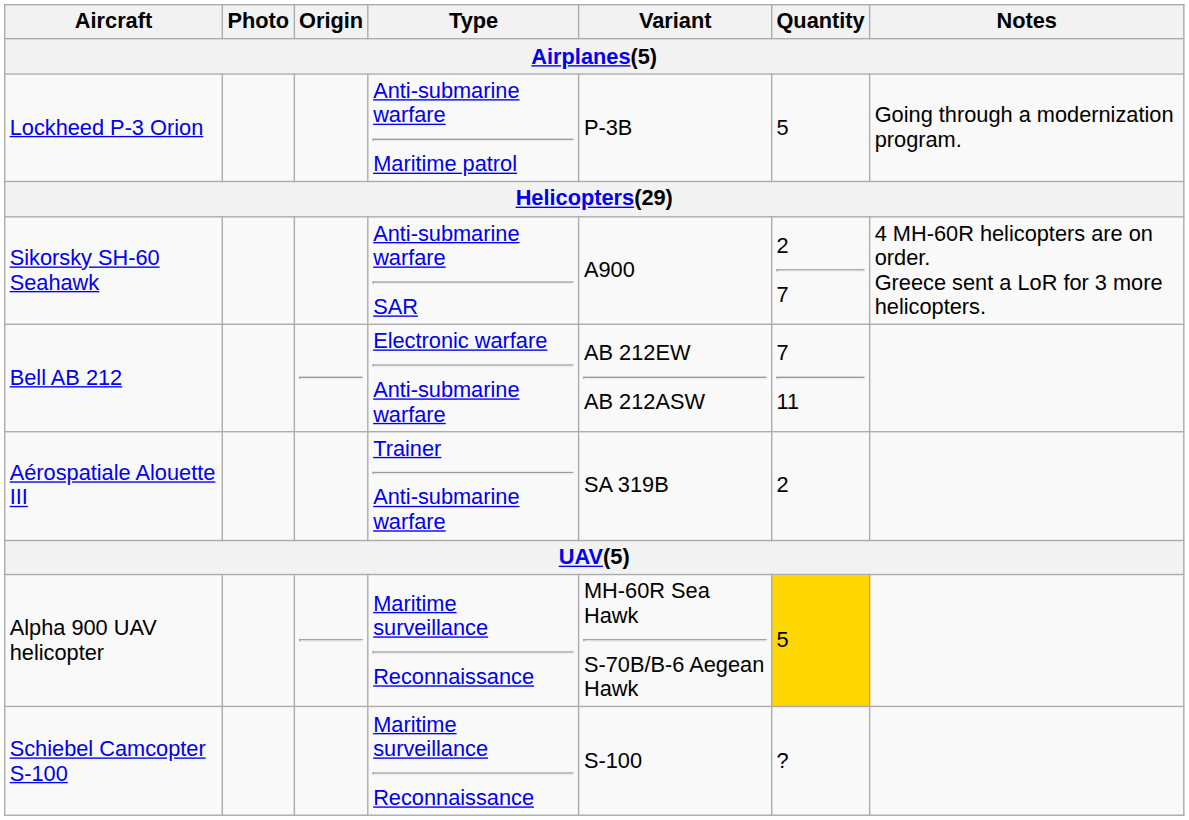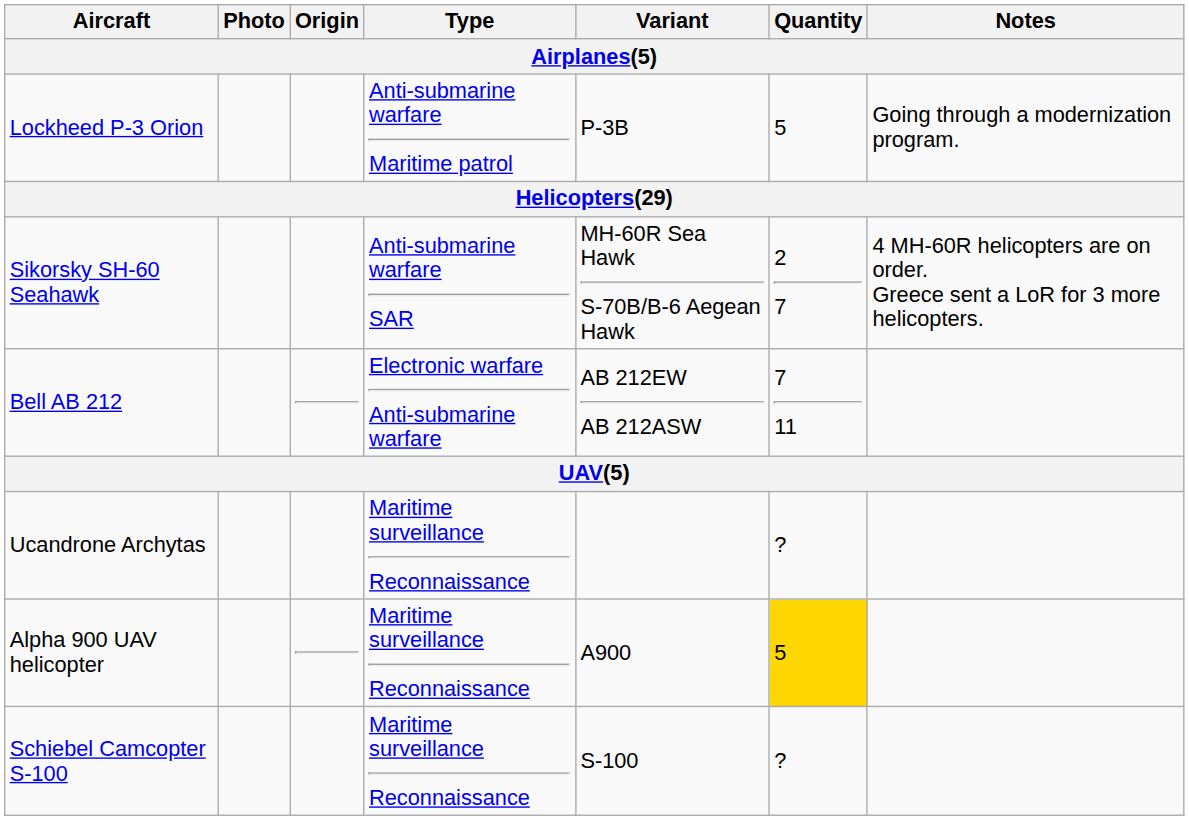 <table class="wikitable">
 <tr>
 <th>Aircraft</th>
 <th>Photo</th>
 <th>Origin</th>
 <th>Type</th>
 <th>Variant</th>
 <th>Quantity</th>
 <th>Notes</th>
 </tr>
 <tr>
 <th colspan="7"><a href='#'>Airplanes</a>(5)</th>
 </tr>
 <tr>
 <td><a href='#'>Lockheed P-3 Orion</a></td>
 <td></td>
 <td></td>
 <td><a href='#'>Anti-submarine warfare</a><hr><a href='#'>Maritime patrol</a></td>
 <td>P-3B</td>
 <td>5</td>
 <td>Going through a modernization program.</td>
 </tr>
 <tr>
 <th colspan="7"><a href='#'>Helicopters</a>(29)</th>
 </tr>
 <tr>
 <td><a href='#'>Sikorsky SH-60 Seahawk</a></td>
 <td></td>
 <td></td>
 <td><a href='#'>Anti-submarine warfare</a><hr><a href='#'>SAR</a></td>
-<td>A900</td>
+<td>MH-60R Sea Hawk<hr>S-70Β/B-6 Aegean Hawk</td>
 <td>2<hr>7</td>
 <td>4 MH-60R helicopters are on order.<br>Greece sent a LoR for 3 more helicopters.</td>
 </tr>
 <tr>
 <td><a href='#'>Bell AB 212</a></td>
 <td></td>
 <td><hr></td>
 <td><a href='#'>Electronic warfare</a><hr><a href='#'>Anti-submarine warfare</a></td>
 <td>AB 212EW<hr>AB 212ASW</td>
 <td>7<hr>11</td>
 <td></td>
 </tr>
 <tr>
-<td><a href='#'>Aérospatiale Alouette III</a></td>
+<th colspan="7"><a href='#'>UAV</a>(5)</th>
+</tr>
+<tr>
+<td>Ucandrone Archytas</td>
 <td></td>
 <td></td>
-<td><a href='#'>Trainer</a><hr><a href='#'>Anti-submarine warfare</a></td>
-<td>SA 319B</td>
-<td>2</td>
+<td><a href='#'>Maritime surveillance</a><hr><a href='#'>Reconnaissance</a></td>
 <td></td>
-</tr>
-<tr>
-<th colspan="7"><a href='#'>UAV</a>(5)</th>
+<td>?</td>
+<td></td>
 </tr>
 <tr>
 <td>Alpha 900 UAV helicopter</td>
 <td></td>
 <td><hr></td>
 <td><a href='#'>Maritime surveillance</a><hr><a href='#'>Reconnaissance</a></td>
-<td>MH-60R Sea Hawk<hr>S-70Β/B-6 Aegean Hawk</td>
+<td>A900</td>
 <td style="background: gold;">5</td>
 <td></td>
 </tr>
 <tr>
 <td><a href='#'>Schiebel Camcopter S-100</a></td>
 <td></td>
 <td></td>
 <td><a href='#'>Maritime surveillance</a><hr><a href='#'>Reconnaissance</a></td>
 <td>S-100</td>
 <td>?</td>
 <td></td>
 </tr>
 </table>
